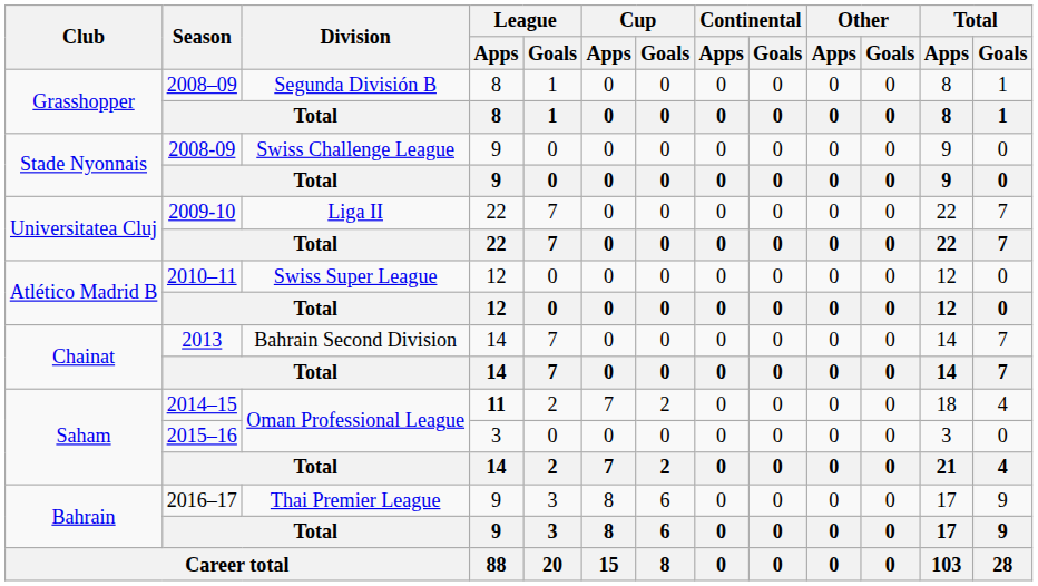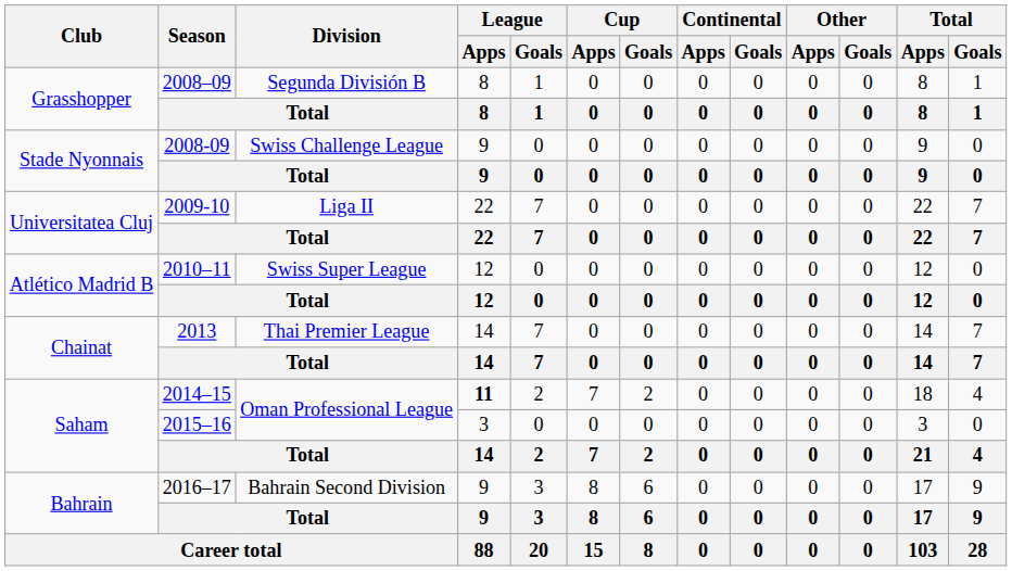 <table class="wikitable" style="text-align: center;">
 <tr>
 <th rowspan="2">Club</th>
 <th rowspan="2">Season</th>
 <th rowspan="2">Division</th>
 <th colspan="2">League</th>
 <th colspan="2">Cup</th>
 <th colspan="2">Continental</th>
 <th colspan="2">Other</th>
 <th colspan="2">Total</th>
 </tr>
 <tr>
 <th>Apps</th>
 <th>Goals</th>
 <th>Apps</th>
 <th>Goals</th>
 <th>Apps</th>
 <th>Goals</th>
 <th>Apps</th>
 <th>Goals</th>
 <th>Apps</th>
 <th>Goals</th>
 </tr>
 <tr>
 <td rowspan="2"><a href='#'>Grasshopper</a></td>
 <td><a href='#'>2008–09</a></td>
 <td rowspan="1"><a href='#'>Segunda División B</a></td>
 <td>8</td>
 <td>1</td>
 <td>0</td>
 <td>0</td>
 <td>0</td>
 <td>0</td>
 <td>0</td>
 <td>0</td>
 <td>8</td>
 <td>1</td>
 </tr>
 <tr>
 <th colspan="2">Total</th>
 <th>8</th>
 <th>1</th>
 <th>0</th>
 <th>0</th>
 <th>0</th>
 <th>0</th>
 <th>0</th>
 <th>0</th>
 <th>8</th>
 <th>1</th>
 </tr>
 <tr>
 <td rowspan="2"><a href='#'>Stade Nyonnais</a></td>
 <td><a href='#'>2008-09</a></td>
 <td rowspan="1"><a href='#'>Swiss Challenge League</a></td>
 <td>9</td>
 <td>0</td>
 <td>0</td>
 <td>0</td>
 <td>0</td>
 <td>0</td>
 <td>0</td>
 <td>0</td>
 <td>9</td>
 <td>0</td>
 </tr>
 <tr>
 <th colspan="2">Total</th>
 <th>9</th>
 <th>0</th>
 <th>0</th>
 <th>0</th>
 <th>0</th>
 <th>0</th>
 <th>0</th>
 <th>0</th>
 <th>9</th>
 <th>0</th>
 </tr>
 <tr>
 <td rowspan="2"><a href='#'>Universitatea Cluj</a></td>
 <td><a href='#'>2009-10</a></td>
 <td rowspan="1"><a href='#'>Liga II</a></td>
 <td>22</td>
 <td>7</td>
 <td>0</td>
 <td>0</td>
 <td>0</td>
 <td>0</td>
 <td>0</td>
 <td>0</td>
 <td>22</td>
 <td>7</td>
 </tr>
 <tr>
 <th colspan="2">Total</th>
 <th>22</th>
 <th>7</th>
 <th>0</th>
 <th>0</th>
 <th>0</th>
 <th>0</th>
 <th>0</th>
 <th>0</th>
 <th>22</th>
 <th>7</th>
 </tr>
 <tr>
 <td rowspan="2"><a href='#'>Atlético Madrid B</a></td>
 <td><a href='#'>2010–11</a></td>
 <td rowspan="1"><a href='#'>Swiss Super League</a></td>
 <td>12</td>
 <td>0</td>
 <td>0</td>
 <td>0</td>
 <td>0</td>
 <td>0</td>
 <td>0</td>
 <td>0</td>
 <td>12</td>
 <td>0</td>
 </tr>
 <tr>
 <th colspan="2">Total</th>
 <th>12</th>
 <th>0</th>
 <th>0</th>
 <th>0</th>
 <th>0</th>
 <th>0</th>
 <th>0</th>
 <th>0</th>
 <th>12</th>
 <th>0</th>
 </tr>
 <tr>
 <td rowspan="2"><a href='#'>Chainat</a></td>
 <td><a href='#'>2013</a></td>
-<td rowspan="1">Bahrain Second Division</td>
+<td rowspan="1"><a href='#'>Thai Premier League</a></td>
 <td>14</td>
 <td>7</td>
 <td>0</td>
 <td>0</td>
 <td>0</td>
 <td>0</td>
 <td>0</td>
 <td>0</td>
 <td>14</td>
 <td>7</td>
 </tr>
 <tr>
 <th colspan="2">Total</th>
 <th>14</th>
 <th>7</th>
 <th>0</th>
 <th>0</th>
 <th>0</th>
 <th>0</th>
 <th>0</th>
 <th>0</th>
 <th>14</th>
 <th>7</th>
 </tr>
 <tr>
 <td rowspan="3"><a href='#'>Saham</a></td>
 <td><a href='#'>2014–15</a></td>
 <td rowspan="2"><a href='#'>Oman Professional League</a></td>
 <td><strong>11</strong></td>
 <td>2</td>
 <td>7</td>
 <td>2</td>
 <td>0</td>
 <td>0</td>
 <td>0</td>
 <td>0</td>
 <td>18</td>
 <td>4</td>
 </tr>
 <tr>
 <td><a href='#'>2015–16</a></td>
 <td>3</td>
 <td>0</td>
 <td>0</td>
 <td>0</td>
 <td>0</td>
 <td>0</td>
 <td>0</td>
 <td>0</td>
 <td>3</td>
 <td>0</td>
 </tr>
 <tr>
 <th colspan="2">Total</th>
 <th>14</th>
 <th>2</th>
 <th>7</th>
 <th>2</th>
 <th>0</th>
 <th>0</th>
 <th>0</th>
 <th>0</th>
 <th>21</th>
 <th>4</th>
 </tr>
 <tr>
 <td rowspan="2"><a href='#'>Bahrain</a></td>
 <td>2016–17</td>
-<td rowspan="1"><a href='#'>Thai Premier League</a></td>
+<td rowspan="1">Bahrain Second Division</td>
 <td>9</td>
 <td>3</td>
 <td>8</td>
 <td>6</td>
 <td>0</td>
 <td>0</td>
 <td>0</td>
 <td>0</td>
 <td>17</td>
 <td>9</td>
 </tr>
 <tr>
 <th colspan="2">Total</th>
 <th>9</th>
 <th>3</th>
 <th>8</th>
 <th>6</th>
 <th>0</th>
 <th>0</th>
 <th>0</th>
 <th>0</th>
 <th>17</th>
 <th>9</th>
 </tr>
 <tr>
 <th colspan="3">Career total</th>
 <th>88</th>
 <th>20</th>
 <th>15</th>
 <th>8</th>
 <th>0</th>
 <th>0</th>
 <th>0</th>
 <th>0</th>
 <th>103</th>
 <th>28</th>
 </tr>
 </table>
